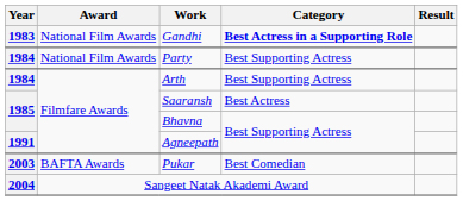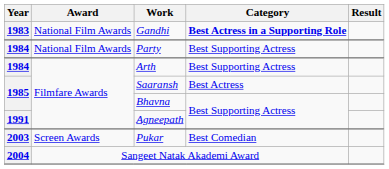 <table class="wikitable sortable">
 <tr>
 <th>Year</th>
 <th>Award</th>
 <th>Work</th>
 <th>Category</th>
 <th>Result</th>
 </tr>
 <tr>
 <th><a href='#'>1983</a></th>
 <td><a href='#'>National Film Awards</a></td>
 <td><em><a href='#'>Gandhi</a></em></td>
 <td><strong><a href='#'>Best Actress in a Supporting Role</a></strong></td>
 <td> </td>
 </tr>
 <tr style="border-top:2px solid gray;">
 <th><a href='#'>1984</a></th>
 <td><a href='#'>National Film Awards</a></td>
 <td><em><a href='#'>Party</a></em></td>
 <td><a href='#'>Best Supporting Actress</a></td>
 <td></td>
 </tr>
 <tr style="border-top:2px solid gray;">
 <th><a href='#'>1984</a></th>
 <td rowspan="4"><a href='#'>Filmfare Awards</a></td>
 <td><em><a href='#'>Arth</a></em></td>
 <td><a href='#'>Best Supporting Actress</a></td>
 <td></td>
 </tr>
 <tr>
 <th rowspan="2"><a href='#'>1985</a></th>
 <td><em><a href='#'>Saaransh</a></em></td>
 <td><a href='#'>Best Actress</a></td>
 <td></td>
 </tr>
 <tr>
 <td><em><a href='#'>Bhavna</a></em></td>
 <td rowspan="2"><a href='#'>Best Supporting Actress</a></td>
 <td></td>
 </tr>
 <tr>
 <th><a href='#'>1991</a></th>
 <td><em><a href='#'>Agneepath</a></em></td>
 <td></td>
 </tr>
 <tr style="border-top:2px solid gray;">
 <th><a href='#'>2003</a></th>
-<td><a href='#'>BAFTA Awards</a></td>
+<td><a href='#'>Screen Awards</a></td>
 <td><em><a href='#'>Pukar</a></em></td>
 <td><a href='#'>Best Comedian</a></td>
 <td></td>
 </tr>
 <tr>
 <th><a href='#'>2004</a></th>
 <td colspan="3" align="center"><a href='#'>Sangeet Natak Akademi Award</a></td>
 <td></td>
 </tr>
 <tr style="border-top:2px solid gray;">
 </tr>
 </table>
